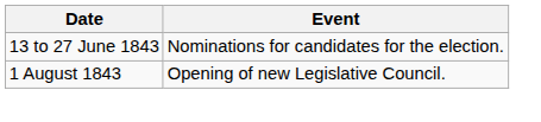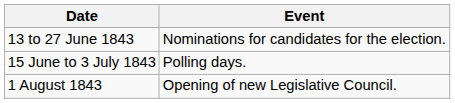 <table class="wikitable">
 <tr>
 <th>Date</th>
 <th>Event</th>
 </tr>
 <tr>
 <td>13 to 27 June 1843</td>
 <td>Nominations for candidates for the election.</td>
 </tr>
 <tr>
+<td>15 June to 3 July 1843</td>
+<td>Polling days.</td>
+</tr>
+<tr>
 <td>1 August 1843</td>
 <td>Opening of new Legislative Council.</td>
 </tr>
 </table>
